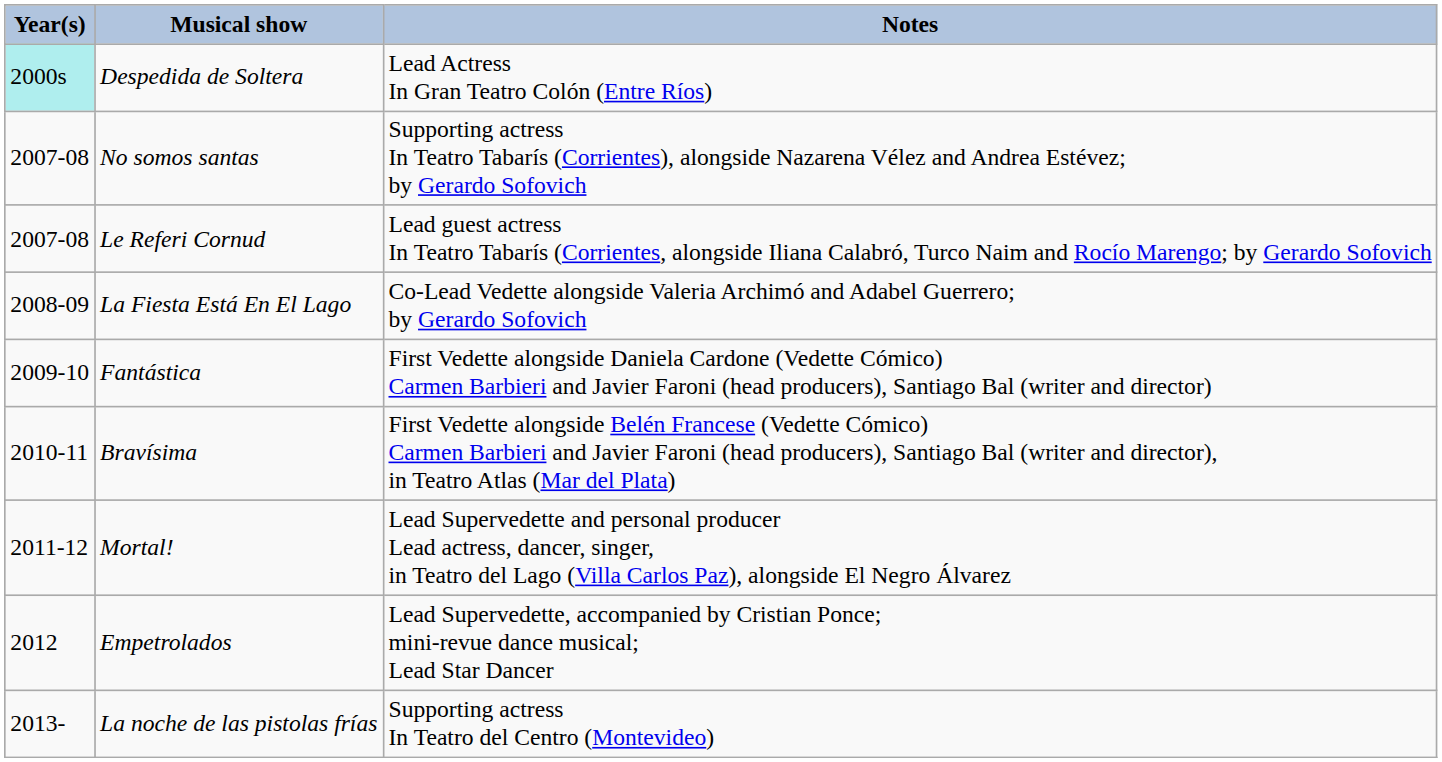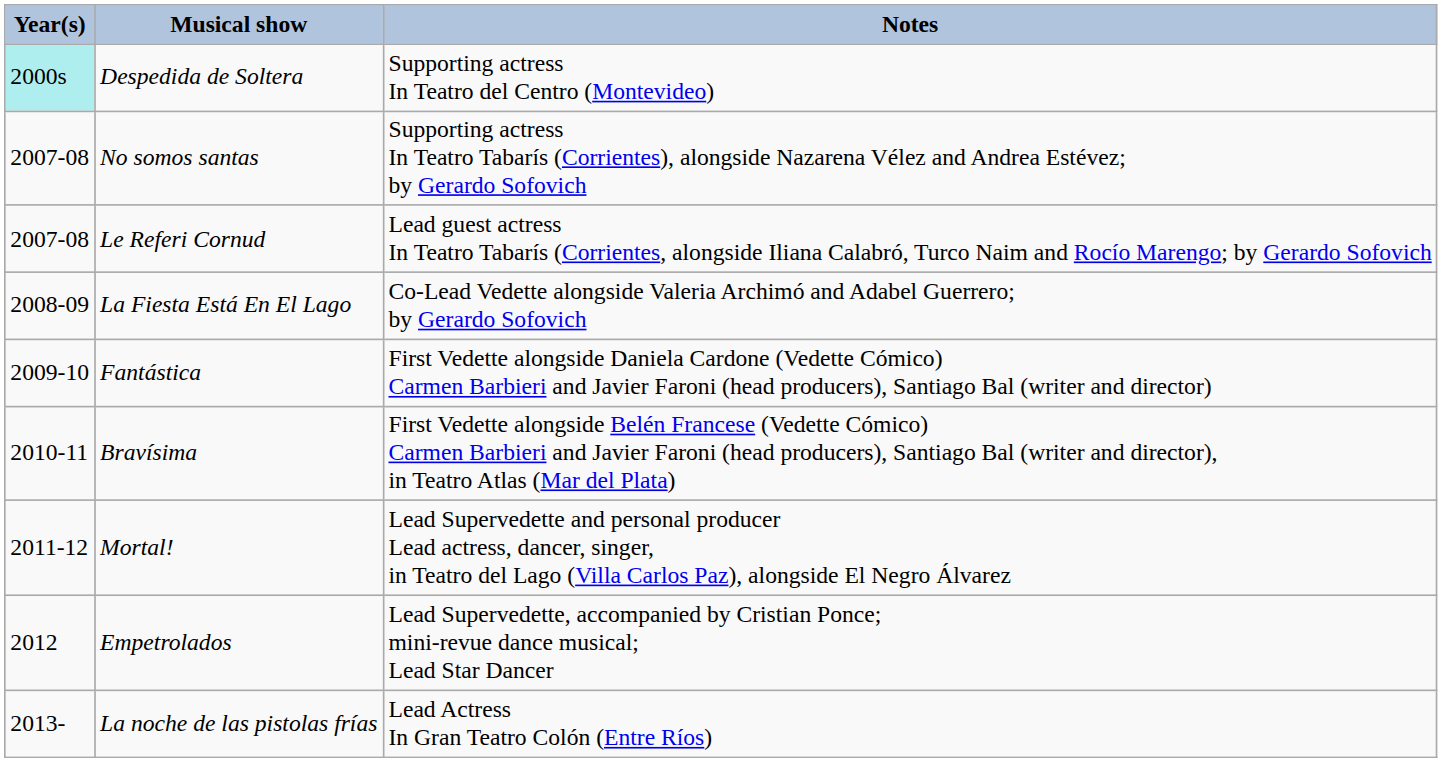 <table class="wikitable" style="font-size:90%;">
 <tr>
 <th style="background:#B0C4DE;">Year(s)</th>
 <th style="background:#B0C4DE;">Musical show</th>
 <th style="background:#B0C4DE;">Notes</th>
 </tr>
 <tr>
 <td style="background: paleturquoise;">2000s</td>
 <td><em>Despedida de Soltera</em></td>
-<td>Lead Actress<br>In Gran Teatro Colón (<a href='#'>Entre Ríos</a>)</td>
+<td>Supporting actress <br> In Teatro del Centro (<a href='#'>Montevideo</a>)</td>
 </tr>
 <tr>
 <td>2007-08</td>
 <td><em>No somos santas</em></td>
 <td>Supporting actress<br>In Teatro Tabarís (<a href='#'>Corrientes</a>), alongside Nazarena Vélez and Andrea Estévez;<br> by <a href='#'>Gerardo Sofovich</a></td>
 </tr>
 <tr>
 <td>2007-08</td>
 <td><em>Le Referi Cornud</em></td>
 <td>Lead guest actress<br>In Teatro Tabarís (<a href='#'>Corrientes</a>, alongside Iliana Calabró, Turco Naim and <a href='#'>Rocío Marengo</a>; by <a href='#'>Gerardo Sofovich</a></td>
 </tr>
 <tr>
 <td>2008-09</td>
 <td><em>La Fiesta Está En El Lago</em></td>
 <td>Co-Lead Vedette alongside Valeria Archimó and Adabel Guerrero;<br> by <a href='#'>Gerardo Sofovich</a></td>
 </tr>
 <tr>
 <td>2009-10</td>
 <td><em>Fantástica</em></td>
 <td>First Vedette alongside Daniela Cardone (Vedette Cómico)<br> <a href='#'>Carmen Barbieri</a> and Javier Faroni (head producers), Santiago Bal (writer and director)</td>
 </tr>
 <tr>
 <td>2010-11</td>
 <td><em>Bravísima</em></td>
 <td>First Vedette alongside <a href='#'>Belén Francese</a> (Vedette Cómico) <br> <a href='#'>Carmen Barbieri</a> and Javier Faroni (head producers), Santiago Bal (writer and director), <br> in Teatro Atlas (<a href='#'>Mar del Plata</a>)</td>
 </tr>
 <tr>
 <td>2011-12</td>
 <td><em>Mortal!</em></td>
 <td>Lead Supervedette and personal producer<br>Lead actress, dancer, singer,<br> in Teatro del Lago (<a href='#'>Villa Carlos Paz</a>), alongside El Negro Álvarez</td>
 </tr>
 <tr>
 <td>2012</td>
 <td><em>Empetrolados</em></td>
 <td>Lead Supervedette, accompanied by Cristian Ponce;<br>mini-revue dance musical;<br>Lead Star Dancer</td>
 </tr>
 <tr>
 <td>2013-</td>
 <td><em>La noche de las pistolas frías</em></td>
-<td>Supporting actress <br> In Teatro del Centro (<a href='#'>Montevideo</a>)</td>
+<td>Lead Actress<br>In Gran Teatro Colón (<a href='#'>Entre Ríos</a>)</td>
 </tr>
 <tr>
 </tr>
 </table>
